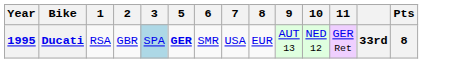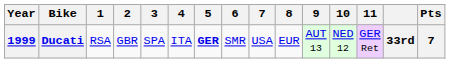 <table class="wikitable" style="text-align:center; font-size:90%">
 <tr>
 <th>Year</th>
 <th>Bike</th>
 <th>1</th>
 <th>2</th>
 <th>3</th>
+<th>4</th>
 <th>5</th>
 <th>6</th>
 <th>7</th>
 <th>8</th>
 <th>9</th>
 <th>10</th>
 <th>11</th>
 <th></th>
 <th>Pts</th>
 </tr>
 <tr>
-<th><a href='#'>1995</a></th>
+<th><a href='#'>1999</a></th>
 <th><a href='#'>Ducati</a></th>
 <td><a href='#'>RSA</a></td>
 <td><a href='#'>GBR</a></td>
-<td style="background: lightblue;"><a href='#'>SPA</a></td>
+<td><a href='#'>SPA</a></td>
+<td><a href='#'>ITA</a></td>
 <td><strong><a href='#'>GER</a></strong></td>
 <td><a href='#'>SMR</a></td>
 <td><a href='#'>USA</a></td>
 <td><a href='#'>EUR</a></td>
 <td style="background:#dfffdf;"><a href='#'>AUT</a><br><small>13</small></td>
 <td style="background:#dfffdf;"><a href='#'>NED</a><br><small>12</small></td>
 <td style="background:#efcfff;"><a href='#'>GER</a><br><small>Ret</small></td>
 <th>33rd</th>
-<th>8</th>
+<th>7</th>
 </tr>
 </table>
